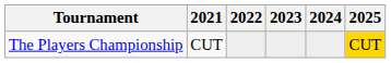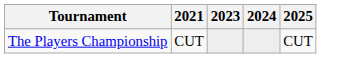 <table class="wikitable" style="font-size:95%;text-align:center;">
 <tr>
 <th>Tournament</th>
 <th>2021</th>
-<th>2022</th>
 <th>2023</th>
 <th>2024</th>
 <th>2025</th>
 </tr>
 <tr>
 <td align=left><a href='#'>The Players Championship</a></td>
 <td>CUT</td>
 <td style="background:#eeeeee;"></td>
 <td style="background:#eeeeee;"></td>
-<td style="background:#eeeeee;"></td>
-<td style="background: gold;">CUT</td>
+<td>CUT</td>
 </tr>
 </table>
